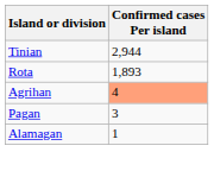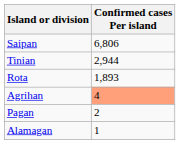 <table class="wikitable">
 <tr>
 <th>Island or division</th>
 <th>Confirmed cases<br>Per island</th>
+</tr>
+<tr>
+<td><a href='#'>Saipan</a></td>
+<td>6,806</td>
 </tr>
 <tr>
 <td><a href='#'>Tinian</a></td>
 <td>2,944</td>
 </tr>
 <tr>
 <td><a href='#'>Rota</a></td>
 <td>1,893</td>
 </tr>
 <tr>
 <td><a href='#'>Agrihan</a></td>
 <td style="background: lightsalmon;">4</td>
 </tr>
 <tr>
 <td><a href='#'>Pagan</a></td>
-<td>3</td>
+<td>2</td>
 </tr>
 <tr>
 <td><a href='#'>Alamagan</a></td>
 <td>1</td>
 </tr>
 </table>
